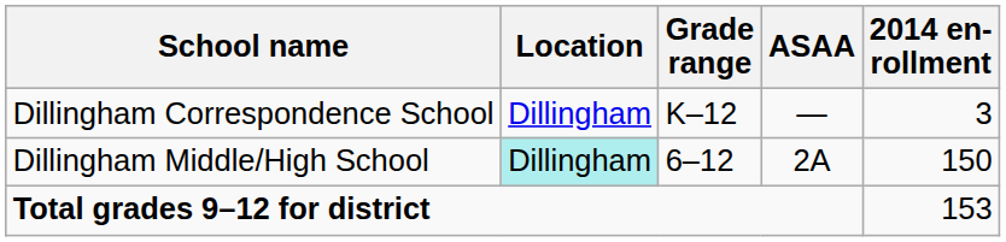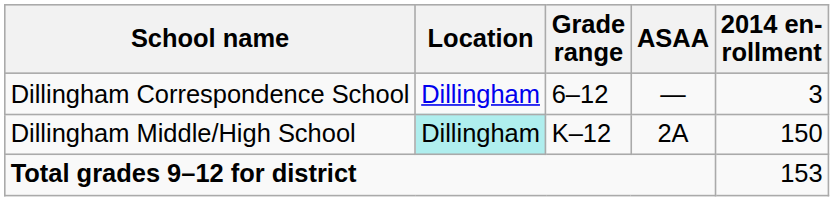 <table class="wikitable">
 <tr>
 <th>School name</th>
 <th>Location</th>
 <th>Grade<br>range</th>
 <th>ASAA</th>
 <th>2014 en-<br>rollment</th>
 </tr>
 <tr>
 <td>Dillingham Correspondence School</td>
 <td><a href='#'>Dillingham</a></td>
-<td>K–12</td>
+<td>6–12</td>
 <td align="center">—</td>
 <td align="right">3</td>
 </tr>
 <tr>
 <td>Dillingham Middle/High School</td>
 <td style="background: paleturquoise;">Dillingham</td>
-<td>6–12</td>
+<td>K–12</td>
 <td align="center">2A</td>
 <td align="right">150</td>
 </tr>
 <tr>
 <td colspan="4"><strong>Total grades 9–12 for district</strong></td>
 <td align="right">153</td>
 </tr>
 </table>
